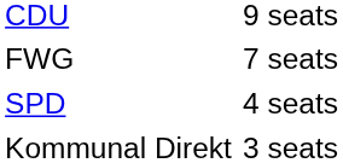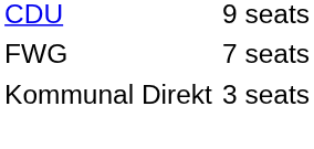 <table cellpadding="2" style="width:180px; text-align:right; white-space:nowrap;">
 <tr>
 <td style="text-align:left;"><a href='#'>CDU</a></td>
 <td>9 seats</td>
 </tr>
 <tr>
 <td style="text-align:left;">FWG</td>
 <td>7 seats</td>
 </tr>
 <tr>
-<td style="text-align:left;"><a href='#'>SPD</a></td>
-<td>4 seats</td>
-</tr>
-<tr>
 <td style="text-align:left;">Kommunal Direkt</td>
 <td>3 seats</td>
 </tr>
 </table>
